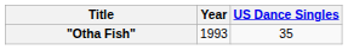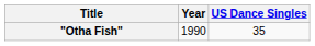 <table class="wikitable plainrowheaders" style="text-align:center;">
 <tr>
 <th rowspan="2" scope="col" style="width:15em;">Title</th>
 <th rowspan="2" scope="col">Year</th>
 <th scope="col"><a href='#'>US Dance Singles</a></th>
 </tr>
 <tr>
 <td rowspan="2">35</td>
 </tr>
 <tr>
 <th scope="row">"Otha Fish"</th>
-<td>1993</td>
+<td>1990</td>
 </tr>
 </table>
